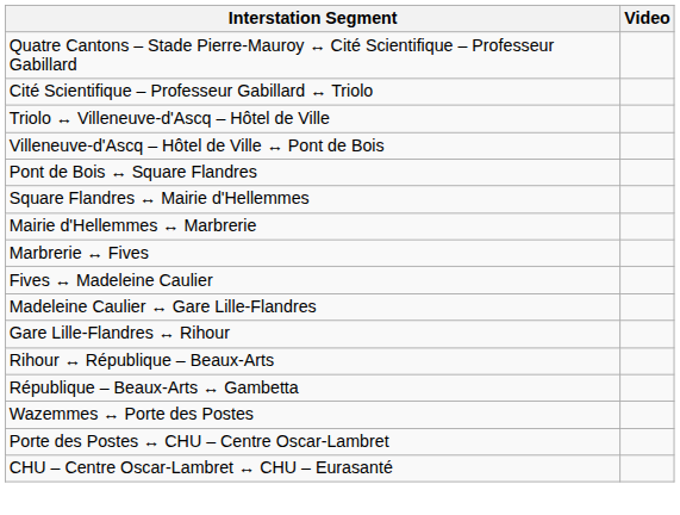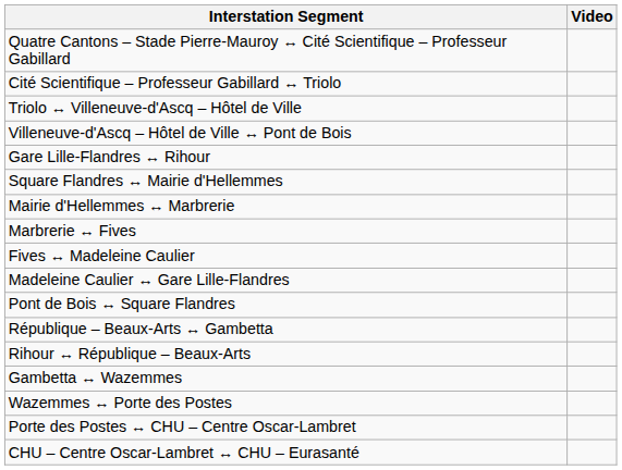 <table class="wikitable mw-collapsible mw-collapsed" style="width:50%;">
 <tr>
 <th>Interstation Segment</th>
 <th>Video</th>
 </tr>
 <tr>
 <td>Quatre Cantons – Stade Pierre-Mauroy ↔ Cité Scientifique – Professeur Gabillard</td>
 <td></td>
 </tr>
 <tr>
 <td>Cité Scientifique – Professeur Gabillard ↔ Triolo</td>
 <td></td>
 </tr>
 <tr>
 <td>Triolo ↔ Villeneuve-d'Ascq – Hôtel de Ville</td>
 <td></td>
 </tr>
 <tr>
 <td>Villeneuve-d'Ascq – Hôtel de Ville ↔ Pont de Bois</td>
 <td></td>
 </tr>
 <tr>
-<td>Pont de Bois ↔ Square Flandres</td>
+<td>Gare Lille-Flandres ↔ Rihour</td>
 <td></td>
 </tr>
 <tr>
 <td>Square Flandres ↔ Mairie d'Hellemmes</td>
 <td></td>
 </tr>
 <tr>
 <td>Mairie d'Hellemmes ↔ Marbrerie</td>
 <td></td>
 </tr>
 <tr>
 <td>Marbrerie ↔ Fives</td>
 <td></td>
 </tr>
 <tr>
 <td>Fives ↔ Madeleine Caulier</td>
 <td></td>
 </tr>
 <tr>
 <td>Madeleine Caulier ↔ Gare Lille-Flandres</td>
 <td></td>
 </tr>
 <tr>
-<td>Gare Lille-Flandres ↔ Rihour</td>
+<td>Pont de Bois ↔ Square Flandres</td>
+<td></td>
+</tr>
+<tr>
+<td>République – Beaux-Arts ↔ Gambetta</td>
 <td></td>
 </tr>
 <tr>
 <td>Rihour ↔ République – Beaux-Arts</td>
 <td></td>
 </tr>
 <tr>
-<td>République – Beaux-Arts ↔ Gambetta</td>
+<td>Gambetta ↔ Wazemmes</td>
 <td></td>
 </tr>
 <tr>
 <td>Wazemmes ↔ Porte des Postes</td>
 <td></td>
 </tr>
 <tr>
 <td>Porte des Postes ↔ CHU – Centre Oscar-Lambret</td>
 <td></td>
 </tr>
 <tr>
 <td>CHU – Centre Oscar-Lambret ↔ CHU – Eurasanté</td>
 <td></td>
 </tr>
 </table>
